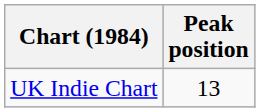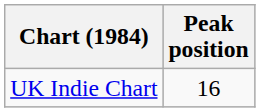 <table class="wikitable sortable">
 <tr>
 <th scope="col">Chart (1984)</th>
 <th scope="col">Peak<br>position</th>
 </tr>
 <tr>
 <td><a href='#'>UK Indie Chart</a></td>
-<td style="text-align:center;">13</td>
+<td style="text-align:center;">16</td>
 </tr>
 </table>
